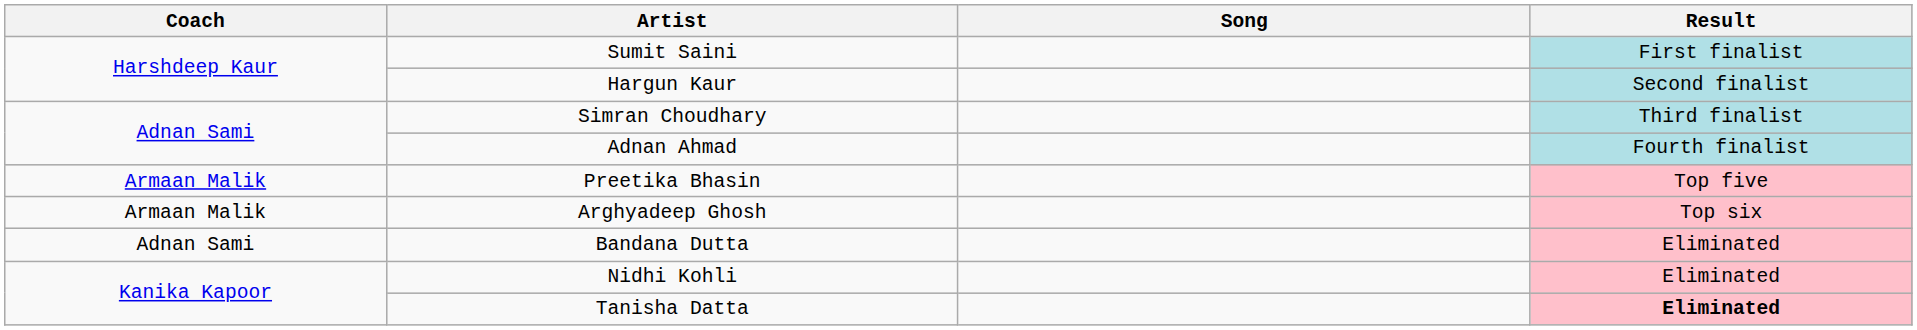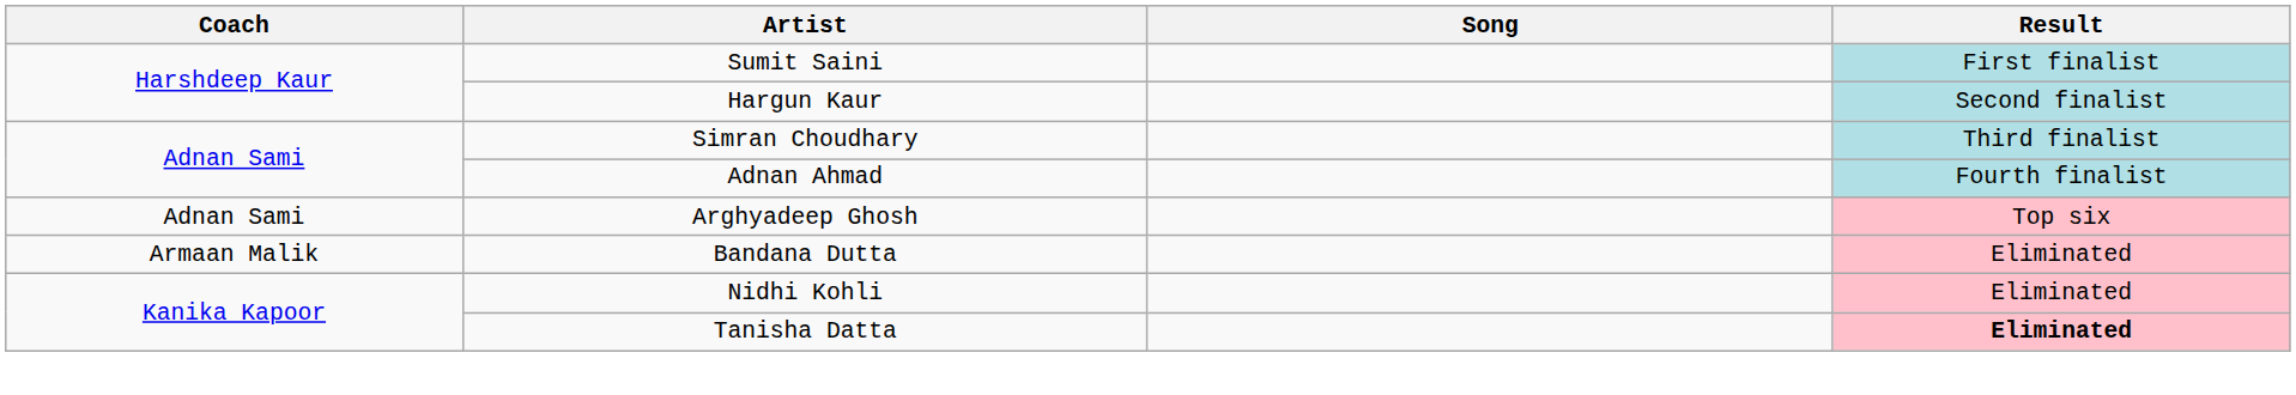 <table class="wikitable" style="text-align:center; width:100%;">
 <tr>
 <th style="width:10%;">Coach</th>
 <th style="width:15%;">Artist</th>
 <th style="width:15%;">Song</th>
 <th style="width:10%;">Result</th>
 </tr>
 <tr>
 <td rowspan="2"><a href='#'>Harshdeep Kaur</a></td>
 <td>Sumit Saini</td>
 <td></td>
 <td style="background:#b0e0e6;">First finalist</td>
 </tr>
 <tr>
 <td>Hargun Kaur</td>
 <td></td>
 <td style="background:#b0e0e6;">Second finalist</td>
 </tr>
 <tr>
 <td rowspan="2"><a href='#'>Adnan Sami</a></td>
 <td>Simran Choudhary</td>
 <td></td>
 <td style="background:#b0e0e6;">Third finalist</td>
 </tr>
 <tr>
 <td>Adnan Ahmad</td>
 <td></td>
 <td style="background:#b0e0e6;">Fourth finalist</td>
 </tr>
 <tr>
-<td><a href='#'>Armaan Malik</a></td>
-<td>Preetika Bhasin</td>
-<td></td>
-<td style="background:pink;">Top five</td>
-</tr>
-<tr>
-<td>Armaan Malik</td>
+<td>Adnan Sami</td>
 <td>Arghyadeep Ghosh</td>
 <td></td>
 <td style="background:pink;">Top six</td>
 </tr>
 <tr>
-<td>Adnan Sami</td>
+<td>Armaan Malik</td>
 <td>Bandana Dutta</td>
 <td></td>
 <td style="background:pink;">Eliminated</td>
 </tr>
 <tr>
 <td rowspan="2"><a href='#'>Kanika Kapoor</a></td>
 <td>Nidhi Kohli</td>
 <td></td>
 <td style="background:pink;">Eliminated</td>
 </tr>
 <tr>
 <td>Tanisha Datta</td>
 <td></td>
 <td style="background:pink;"><strong>Eliminated</strong></td>
 </tr>
 </table>
